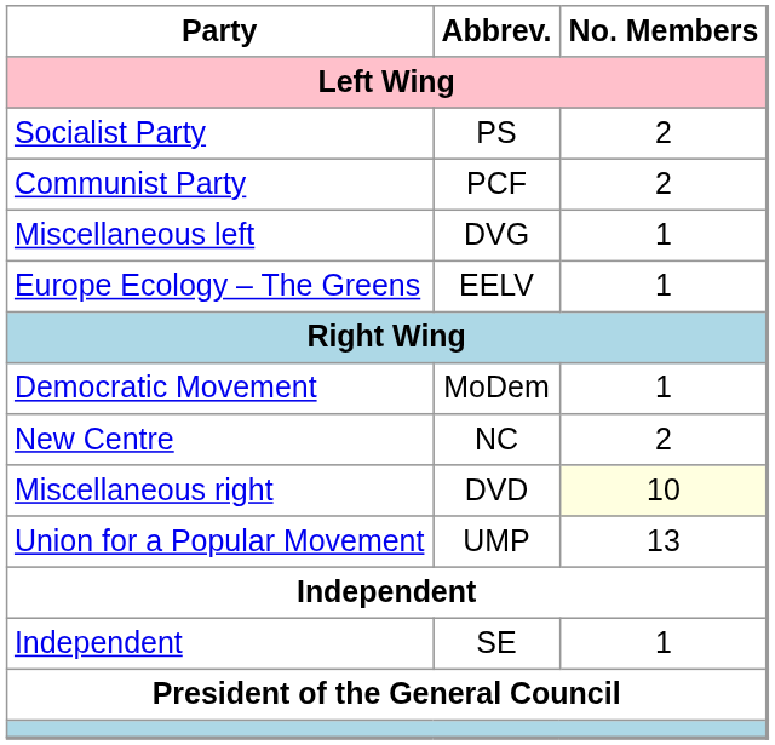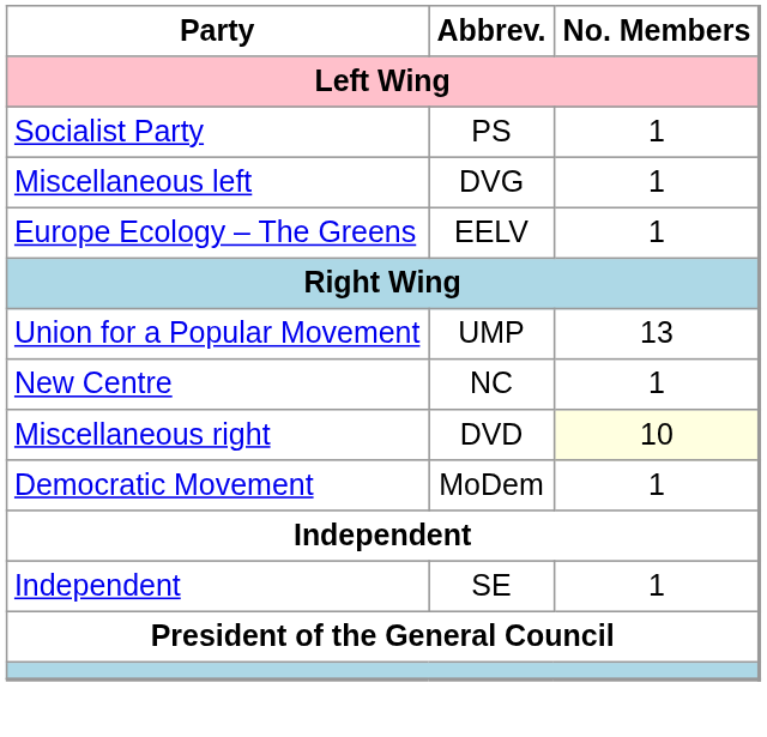 <table align="center" rules="all" cellpadding="4" cellspacing="0" style="margin-top: 1em; border: 1px solid #999; border-right: 2px solid #999; border-bottom: 2px solid #999">
 <tr>
 <th>Party</th>
 <th>Abbrev.</th>
 <th>No. Members</th>
 </tr>
 <tr>
 <td colspan="3"  align=center bgcolor=pink><strong>Left Wing</strong></td>
 </tr>
 <tr>
 <td><a href='#'>Socialist Party</a></td>
 <td align=center>PS</td>
-<td align=center>2</td>
-</tr>
-<tr>
-<td><a href='#'>Communist Party</a></td>
-<td align=center>PCF</td>
-<td align=center>2</td>
+<td align=center>1</td>
 </tr>
 <tr>
 <td><a href='#'>Miscellaneous left</a></td>
 <td align=center>DVG</td>
 <td align=center>1</td>
 </tr>
 <tr>
 <td><a href='#'>Europe Ecology – The Greens</a></td>
 <td align=center>EELV</td>
 <td align=center>1</td>
 </tr>
 <tr>
 <td colspan="3"  align=center bgcolor=lightblue><strong>Right Wing</strong></td>
 </tr>
 <tr>
-<td><a href='#'>Democratic Movement</a></td>
-<td align=center>MoDem</td>
-<td align=center>1</td>
+<td><a href='#'>Union for a Popular Movement</a></td>
+<td align=center>UMP</td>
+<td align=center>13</td>
 </tr>
 <tr>
 <td><a href='#'>New Centre</a></td>
 <td align=center>NC</td>
-<td align=center>2</td>
+<td align=center>1</td>
 </tr>
 <tr>
 <td><a href='#'>Miscellaneous right</a></td>
 <td align=center>DVD</td>
 <td align=center style="background: lightyellow;">10</td>
 </tr>
 <tr>
-<td><a href='#'>Union for a Popular Movement</a></td>
-<td align=center>UMP</td>
-<td align=center>13</td>
+<td><a href='#'>Democratic Movement</a></td>
+<td align=center>MoDem</td>
+<td align=center>1</td>
 </tr>
 <tr>
 <td colspan="3"  align=center bgcolor=white><strong>Independent</strong></td>
 </tr>
 <tr>
 <td><a href='#'>Independent</a></td>
 <td align=center>SE</td>
 <td align=center>1</td>
 </tr>
 <tr>
 <td colspan="3"  align=center bgcolor=white><strong>President of the General Council</strong></td>
 </tr>
 <tr>
 <td colspan="3"  align=center bgcolor=lightblue></td>
 </tr>
 <tr>
 </tr>
 </table>
